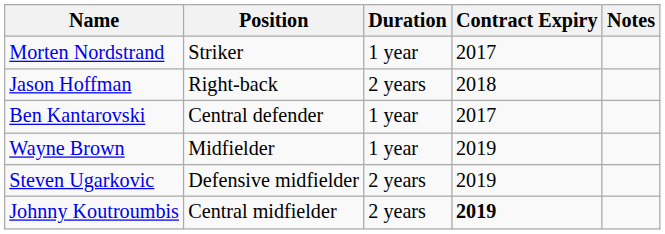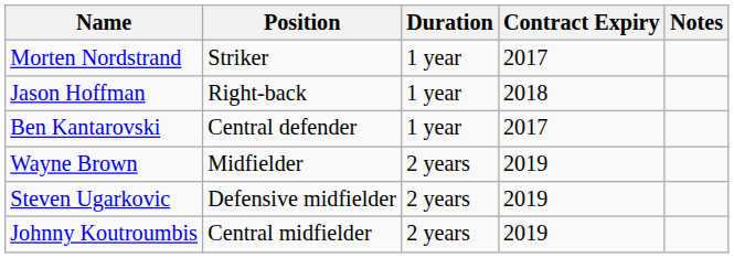 <table class="wikitable">
 <tr>
 <th>Name</th>
 <th>Position</th>
 <th>Duration</th>
 <th>Contract Expiry</th>
 <th>Notes</th>
 </tr>
 <tr>
 <td> <a href='#'>Morten Nordstrand</a></td>
 <td>Striker</td>
 <td>1 year</td>
 <td>2017</td>
 <td></td>
 </tr>
 <tr>
 <td> <a href='#'>Jason Hoffman</a></td>
 <td>Right-back</td>
-<td>2 years</td>
+<td>1 year</td>
 <td>2018</td>
 <td></td>
 </tr>
 <tr>
 <td> <a href='#'>Ben Kantarovski</a></td>
 <td>Central defender</td>
 <td>1 year</td>
 <td>2017</td>
 <td></td>
 </tr>
 <tr>
 <td> <a href='#'>Wayne Brown</a></td>
 <td>Midfielder</td>
-<td>1 year</td>
+<td>2 years</td>
 <td>2019</td>
 <td></td>
 </tr>
 <tr>
 <td> <a href='#'>Steven Ugarkovic</a></td>
 <td>Defensive midfielder</td>
 <td>2 years</td>
 <td>2019</td>
 <td></td>
 </tr>
 <tr>
 <td> <a href='#'>Johnny Koutroumbis</a></td>
 <td>Central midfielder</td>
 <td>2 years</td>
-<td><strong>2019</strong></td>
+<td>2019</td>
 <td></td>
 </tr>
 </table>
